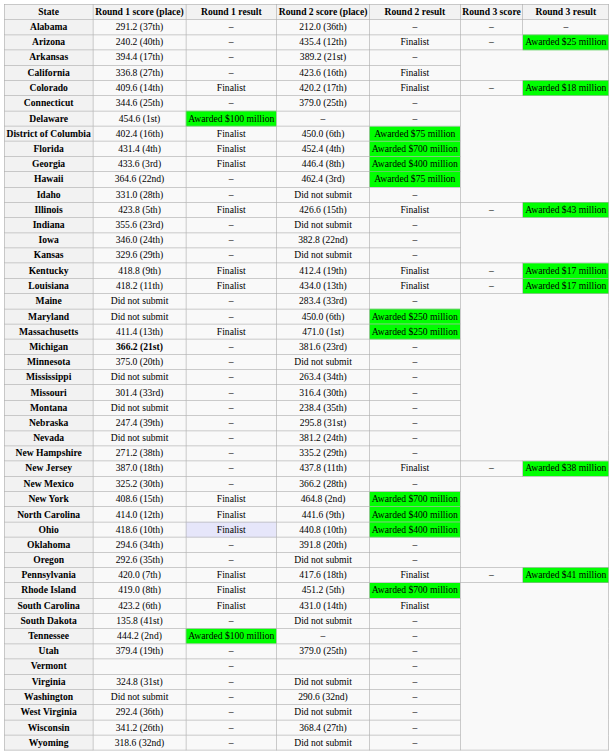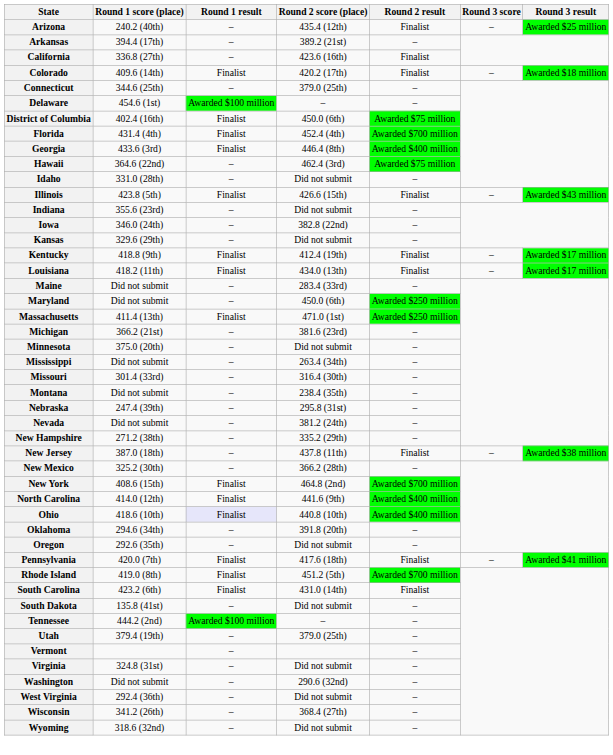 <table class="wikitable sortable" style="text-align: center;">
 <tr>
 <th>State</th>
 <th>Round 1 score (place)</th>
 <th>Round 1 result</th>
 <th>Round 2 score (place)</th>
 <th>Round 2 result</th>
 <th>Round 3 score</th>
 <th>Round 3 result</th>
-</tr>
-<tr>
-<th scope="row">Alabama</th>
-<td>291.2 (37th)</td>
-<td>–</td>
-<td>212.0 (36th)</td>
-<td>–</td>
-<td>–</td>
-<td>–</td>
 </tr>
 <tr>
 <th scope="row">Arizona</th>
 <td>240.2 (40th)</td>
 <td>–</td>
 <td>435.4 (12th)</td>
 <td>Finalist</td>
 <td>–</td>
 <td style="background: lime">Awarded $25 million</td>
 </tr>
 <tr>
 <th scope="row">Arkansas</th>
 <td>394.4 (17th)</td>
 <td>–</td>
 <td>389.2 (21st)</td>
 <td>–</td>
 </tr>
 <tr>
 <th scope="row">California</th>
 <td>336.8 (27th)</td>
 <td>–</td>
 <td>423.6 (16th)</td>
 <td>Finalist</td>
 </tr>
 <tr>
 <th scope="row">Colorado</th>
 <td>409.6 (14th)</td>
 <td>Finalist</td>
 <td>420.2 (17th)</td>
 <td>Finalist</td>
 <td>–</td>
 <td style="background: lime">Awarded $18 million</td>
 </tr>
 <tr>
 <th scope="row">Connecticut</th>
 <td>344.6 (25th)</td>
 <td>–</td>
 <td>379.0 (25th)</td>
 <td>–</td>
 </tr>
 <tr>
 <th scope="row">Delaware</th>
 <td>454.6 (1st)</td>
 <td style="background: lime">Awarded $100 million</td>
 <td>–</td>
 <td>–</td>
 </tr>
 <tr>
 <th scope="row">District of Columbia</th>
 <td>402.4 (16th)</td>
 <td>Finalist</td>
 <td>450.0 (6th)</td>
 <td style="background: lime">Awarded $75 million</td>
 </tr>
 <tr>
 <th scope="row">Florida</th>
 <td>431.4 (4th)</td>
 <td>Finalist</td>
 <td>452.4 (4th)</td>
 <td style="background: lime">Awarded $700 million</td>
 </tr>
 <tr>
 <th scope="row">Georgia</th>
 <td>433.6 (3rd)</td>
 <td>Finalist</td>
 <td>446.4 (8th)</td>
 <td style="background: lime">Awarded $400 million</td>
 </tr>
 <tr>
 <th scope="row">Hawaii</th>
 <td>364.6 (22nd)</td>
 <td>–</td>
 <td>462.4 (3rd)</td>
 <td style="background: lime">Awarded $75 million</td>
 </tr>
 <tr>
 <th scope="row">Idaho</th>
 <td>331.0 (28th)</td>
 <td>–</td>
 <td>Did not submit</td>
 <td>–</td>
 </tr>
 <tr>
 <th scope="row">Illinois</th>
 <td>423.8 (5th)</td>
 <td>Finalist</td>
 <td>426.6 (15th)</td>
 <td>Finalist</td>
 <td>–</td>
 <td style="background: lime">Awarded $43 million</td>
 </tr>
 <tr>
 <th scope="row">Indiana</th>
 <td>355.6 (23rd)</td>
 <td>–</td>
 <td>Did not submit</td>
 <td>–</td>
 </tr>
 <tr>
 <th scope="row">Iowa</th>
 <td>346.0 (24th)</td>
 <td>–</td>
 <td>382.8 (22nd)</td>
 <td>–</td>
 </tr>
 <tr>
 <th scope="row">Kansas</th>
 <td>329.6 (29th)</td>
 <td>–</td>
 <td>Did not submit</td>
 <td>–</td>
 </tr>
 <tr>
 <th scope="row">Kentucky</th>
 <td>418.8 (9th)</td>
 <td>Finalist</td>
 <td>412.4 (19th)</td>
 <td>Finalist</td>
 <td>–</td>
 <td style="background: lime">Awarded $17 million</td>
 </tr>
 <tr>
 <th scope="row">Louisiana</th>
 <td>418.2 (11th)</td>
 <td>Finalist</td>
 <td>434.0 (13th)</td>
 <td>Finalist</td>
 <td>–</td>
 <td style="background: lime">Awarded $17 million</td>
 </tr>
 <tr>
 <th scope="row">Maine</th>
 <td>Did not submit</td>
 <td>–</td>
 <td>283.4 (33rd)</td>
 <td>–</td>
 </tr>
 <tr>
 <th scope="row">Maryland</th>
 <td>Did not submit</td>
 <td>–</td>
 <td>450.0 (6th)</td>
 <td style="background: lime">Awarded $250 million</td>
 </tr>
 <tr>
 <th scope="row">Massachusetts</th>
 <td>411.4 (13th)</td>
 <td>Finalist</td>
 <td>471.0 (1st)</td>
 <td style="background: lime">Awarded $250 million</td>
 </tr>
 <tr>
 <th scope="row">Michigan</th>
-<td><strong>366.2 (21st)</strong></td>
+<td>366.2 (21st)</td>
 <td>–</td>
 <td>381.6 (23rd)</td>
 <td>–</td>
 </tr>
 <tr>
 <th scope="row">Minnesota</th>
 <td>375.0 (20th)</td>
 <td>–</td>
 <td>Did not submit</td>
 <td>–</td>
 </tr>
 <tr>
 <th scope="row">Mississippi</th>
 <td>Did not submit</td>
 <td>–</td>
 <td>263.4 (34th)</td>
 <td>–</td>
 </tr>
 <tr>
 <th scope="row">Missouri</th>
 <td>301.4 (33rd)</td>
 <td>–</td>
 <td>316.4 (30th)</td>
 <td>–</td>
 </tr>
 <tr>
 <th scope="row">Montana</th>
 <td>Did not submit</td>
 <td>–</td>
 <td>238.4 (35th)</td>
 <td>–</td>
 </tr>
 <tr>
 <th scope="row">Nebraska</th>
 <td>247.4 (39th)</td>
 <td>–</td>
 <td>295.8 (31st)</td>
 <td>–</td>
 </tr>
 <tr>
 <th scope="row">Nevada</th>
 <td>Did not submit</td>
 <td>–</td>
 <td>381.2 (24th)</td>
 <td>–</td>
 </tr>
 <tr>
 <th scope="row">New Hampshire</th>
 <td>271.2 (38th)</td>
 <td>–</td>
 <td>335.2 (29th)</td>
 <td>–</td>
 </tr>
 <tr>
 <th scope="row">New Jersey</th>
 <td>387.0 (18th)</td>
 <td>–</td>
 <td>437.8 (11th)</td>
 <td>Finalist</td>
 <td>–</td>
 <td style="background: lime">Awarded $38 million</td>
 </tr>
 <tr>
 <th scope="row">New Mexico</th>
 <td>325.2 (30th)</td>
 <td>–</td>
 <td>366.2 (28th)</td>
 <td>–</td>
 </tr>
 <tr>
 <th scope="row">New York</th>
 <td>408.6 (15th)</td>
 <td>Finalist</td>
 <td>464.8 (2nd)</td>
 <td style="background: lime">Awarded $700 million</td>
 </tr>
 <tr>
 <th scope="row">North Carolina</th>
 <td>414.0 (12th)</td>
 <td>Finalist</td>
 <td>441.6 (9th)</td>
 <td style="background: lime">Awarded $400 million</td>
 </tr>
 <tr>
 <th scope="row">Ohio</th>
 <td>418.6 (10th)</td>
 <td style="background: lavender;">Finalist</td>
 <td>440.8 (10th)</td>
 <td style="background: lime">Awarded $400 million</td>
 </tr>
 <tr>
 <th scope="row">Oklahoma</th>
 <td>294.6 (34th)</td>
 <td>–</td>
 <td>391.8 (20th)</td>
 <td>–</td>
 </tr>
 <tr>
 <th scope="row">Oregon</th>
 <td>292.6 (35th)</td>
 <td>–</td>
 <td>Did not submit</td>
 <td>–</td>
 </tr>
 <tr>
 <th scope="row">Pennsylvania</th>
 <td>420.0 (7th)</td>
 <td>Finalist</td>
 <td>417.6 (18th)</td>
 <td>Finalist</td>
 <td>–</td>
 <td style="background: lime">Awarded $41 million</td>
 </tr>
 <tr>
 <th scope="row">Rhode Island</th>
 <td>419.0 (8th)</td>
 <td>Finalist</td>
 <td>451.2 (5th)</td>
 <td style="background: lime">Awarded $700 million</td>
 </tr>
 <tr>
 <th scope="row">South Carolina</th>
 <td>423.2 (6th)</td>
 <td>Finalist</td>
 <td>431.0 (14th)</td>
 <td>Finalist</td>
 </tr>
 <tr>
 <th scope="row">South Dakota</th>
 <td>135.8 (41st)</td>
 <td>–</td>
 <td>Did not submit</td>
 <td>–</td>
 </tr>
 <tr>
 <th scope="row">Tennessee</th>
 <td>444.2 (2nd)</td>
 <td style="background: lime">Awarded $100 million</td>
 <td>–</td>
 <td>–</td>
 </tr>
 <tr>
 <th scope="row">Utah</th>
 <td>379.4 (19th)</td>
 <td>–</td>
 <td>379.0 (25th)</td>
 <td>–</td>
 </tr>
 <tr>
 <th scope="row">Vermont</th>
 <td></td>
 <td>–</td>
 <td></td>
 <td>–</td>
 </tr>
 <tr>
 <th scope="row">Virginia</th>
 <td>324.8 (31st)</td>
 <td>–</td>
 <td>Did not submit</td>
 <td>–</td>
 </tr>
 <tr>
 <th scope="row">Washington</th>
 <td>Did not submit</td>
 <td>–</td>
 <td>290.6 (32nd)</td>
 <td>–</td>
 </tr>
 <tr>
 <th scope="row">West Virginia</th>
 <td>292.4 (36th)</td>
 <td>–</td>
 <td>Did not submit</td>
 <td>–</td>
 </tr>
 <tr>
 <th scope="row">Wisconsin</th>
 <td>341.2 (26th)</td>
 <td>–</td>
 <td>368.4 (27th)</td>
 <td>–</td>
 </tr>
 <tr>
 <th scope="row">Wyoming</th>
 <td>318.6 (32nd)</td>
 <td>–</td>
 <td>Did not submit</td>
 <td>–</td>
 </tr>
 </table>
